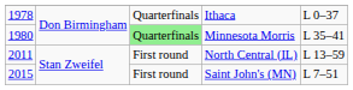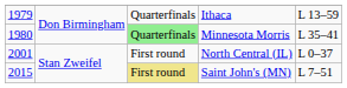 <table class="wikitable">
 <tr>
 </tr>
 <tr>
-<td><a href='#'>1978</a></td>
+<td><a href='#'>1979</a></td>
 <td rowspan=2><a href='#'>Don Birmingham</a></td>
 <td>Quarterfinals</td>
 <td><a href='#'>Ithaca</a></td>
-<td>L 0–37</td>
+<td>L 13–59</td>
 </tr>
 <tr>
 <td><a href='#'>1980</a></td>
 <td style="background: lightgreen;">Quarterfinals</td>
 <td><a href='#'>Minnesota Morris</a></td>
 <td>L 35–41</td>
 </tr>
 <tr>
-<td><a href='#'>2011</a></td>
+<td><a href='#'>2001</a></td>
 <td rowspan=2><a href='#'>Stan Zweifel</a></td>
 <td>First round</td>
 <td><a href='#'>North Central (IL)</a></td>
-<td>L 13–59</td>
+<td>L 0–37</td>
 </tr>
 <tr>
 <td><a href='#'>2015</a></td>
-<td>First round</td>
+<td style="background: khaki;">First round</td>
 <td><a href='#'>Saint John's (MN)</a></td>
 <td>L 7–51</td>
 </tr>
 </table>
